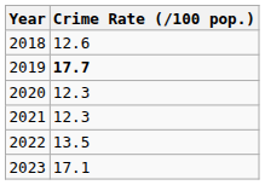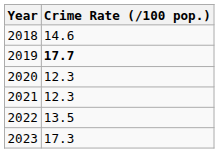 <table class="wikitable">
 <tr>
 <th>Year</th>
 <th>Crime Rate (/100 pop.)</th>
 </tr>
 <tr>
 <td>2018</td>
-<td>12.6</td>
+<td>14.6</td>
 </tr>
 <tr>
 <td>2019</td>
 <td><strong>17.7</strong></td>
 </tr>
 <tr>
 <td>2020</td>
 <td>12.3</td>
 </tr>
 <tr>
 <td>2021</td>
 <td>12.3</td>
 </tr>
 <tr>
 <td>2022</td>
 <td>13.5</td>
 </tr>
 <tr>
 <td>2023</td>
-<td>17.1</td>
+<td>17.3</td>
 </tr>
 </table>
